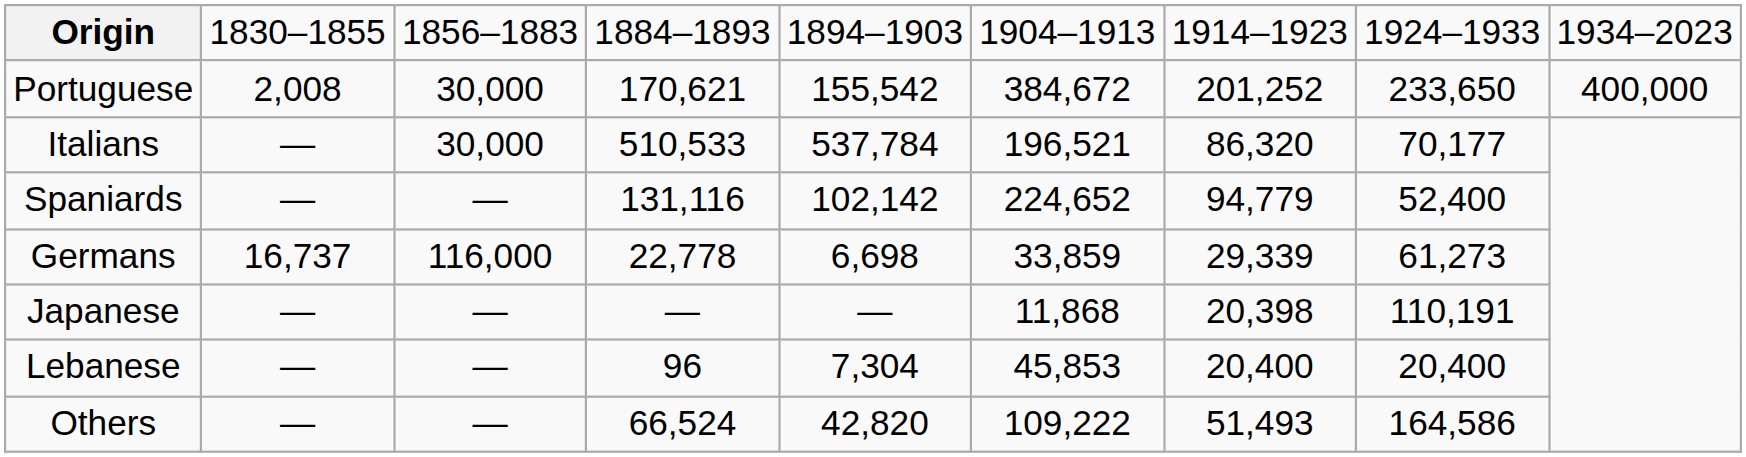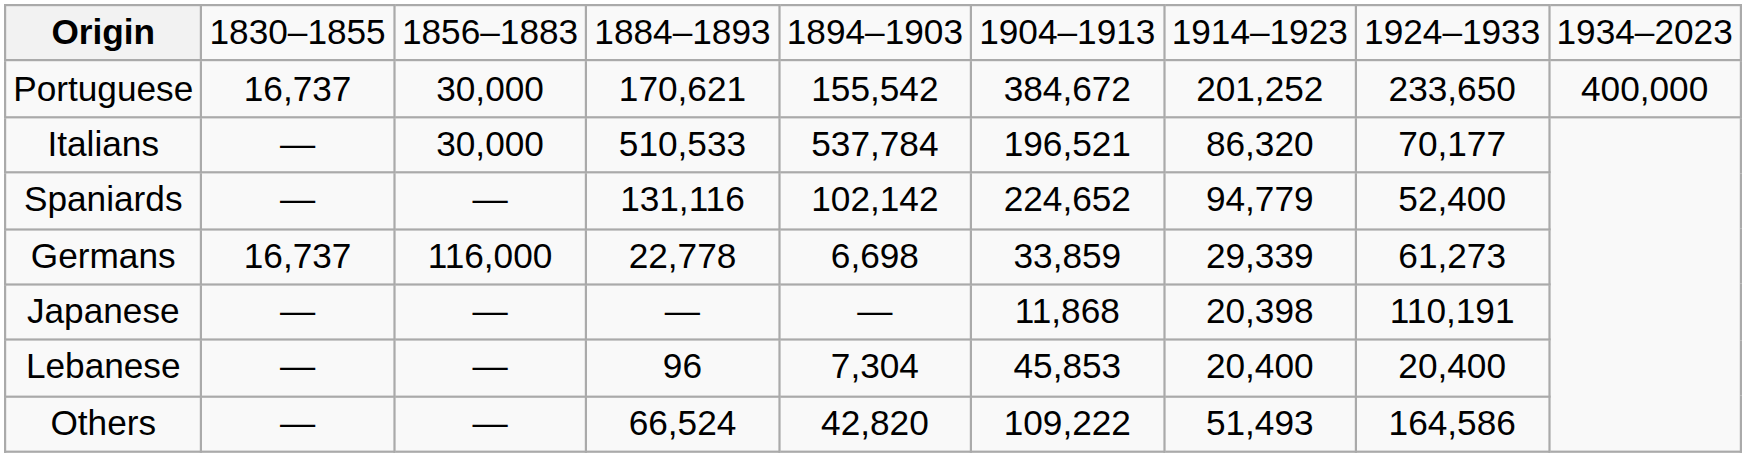 <table class="wikitable">
 <tr align="center">
 <th>Origin</th>
 <td>1830–1855</td>
 <td>1856–1883</td>
 <td>1884–1893</td>
 <td>1894–1903</td>
 <td>1904–1913</td>
 <td>1914–1923</td>
 <td>1924–1933</td>
 <td>1934–2023</td>
 </tr>
 <tr align="center">
 <td>Portuguese</td>
-<td>2,008</td>
+<td>16,737</td>
 <td>30,000</td>
 <td>170,621</td>
 <td>155,542</td>
 <td>384,672</td>
 <td>201,252</td>
 <td>233,650</td>
 <td>400,000</td>
 </tr>
 <tr align="center">
 <td>Italians</td>
 <td align="center">—</td>
 <td>30,000</td>
 <td>510,533</td>
 <td>537,784</td>
 <td>196,521</td>
 <td>86,320</td>
 <td>70,177</td>
 </tr>
 <tr align="center">
 <td>Spaniards</td>
 <td align="center">—</td>
 <td align="center">—</td>
 <td>131,116</td>
 <td>102,142</td>
 <td>224,652</td>
 <td>94,779</td>
 <td>52,400</td>
 </tr>
 <tr align="center">
 <td>Germans</td>
 <td>16,737</td>
 <td>116,000</td>
 <td>22,778</td>
 <td>6,698</td>
 <td>33,859</td>
 <td>29,339</td>
 <td>61,273</td>
 </tr>
 <tr align="center">
 <td>Japanese</td>
 <td align="center">—</td>
 <td align="center">—</td>
 <td align="center">—</td>
 <td align="center">—</td>
 <td>11,868</td>
 <td>20,398</td>
 <td>110,191</td>
 </tr>
 <tr align="center">
 <td>Lebanese</td>
 <td align="center">—</td>
 <td align="center">—</td>
 <td>96</td>
 <td>7,304</td>
 <td>45,853</td>
 <td>20,400</td>
 <td>20,400</td>
 </tr>
 <tr align="center">
 <td>Others</td>
 <td align="center">—</td>
 <td align="center">—</td>
 <td>66,524</td>
 <td>42,820</td>
 <td>109,222</td>
 <td>51,493</td>
 <td>164,586</td>
 </tr>
 </table>
